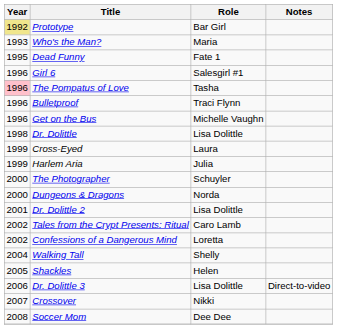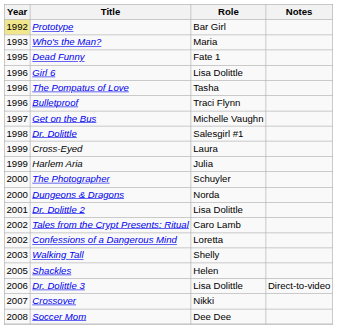 <table class="wikitable sortable">
 <tr>
 <th>Year</th>
 <th>Title</th>
 <th>Role</th>
 <th>Notes</th>
 </tr>
 <tr>
 <td style="background: khaki;">1992</td>
 <td><em><a href='#'>Prototype</a></em></td>
 <td>Bar Girl</td>
 <td></td>
 </tr>
 <tr>
 <td>1993</td>
 <td><em><a href='#'>Who's the Man?</a></em></td>
 <td>Maria</td>
 <td></td>
 </tr>
 <tr>
 <td>1995</td>
 <td><em><a href='#'>Dead Funny</a></em></td>
 <td>Fate 1</td>
 <td></td>
 </tr>
 <tr>
 <td>1996</td>
 <td><em><a href='#'>Girl 6</a></em></td>
-<td>Salesgirl #1</td>
+<td>Lisa Dolittle</td>
 <td></td>
 </tr>
 <tr>
-<td style="background: pink;">1996</td>
+<td>1996</td>
 <td><em><a href='#'>The Pompatus of Love</a></em></td>
 <td>Tasha</td>
 <td></td>
 </tr>
 <tr>
 <td>1996</td>
 <td><em><a href='#'>Bulletproof</a></em></td>
 <td>Traci Flynn</td>
 <td></td>
 </tr>
 <tr>
-<td>1996</td>
+<td>1997</td>
 <td><em><a href='#'>Get on the Bus</a></em></td>
 <td>Michelle Vaughn</td>
 <td></td>
 </tr>
 <tr>
 <td>1998</td>
 <td><em><a href='#'>Dr. Dolittle</a></em></td>
-<td>Lisa Dolittle</td>
+<td>Salesgirl #1</td>
 <td></td>
 </tr>
 <tr>
 <td>1999</td>
 <td><em>Cross-Eyed</em></td>
 <td>Laura</td>
 <td></td>
 </tr>
 <tr>
 <td>1999</td>
 <td><em>Harlem Aria</em></td>
 <td>Julia</td>
 <td></td>
 </tr>
 <tr>
 <td>2000</td>
 <td><em><a href='#'>The Photographer</a></em></td>
 <td>Schuyler</td>
 <td></td>
 </tr>
 <tr>
 <td>2000</td>
 <td><em><a href='#'>Dungeons & Dragons</a></em></td>
 <td>Norda</td>
 <td></td>
 </tr>
 <tr>
 <td>2001</td>
 <td><em><a href='#'>Dr. Dolittle 2</a></em></td>
 <td>Lisa Dolittle</td>
 <td></td>
 </tr>
 <tr>
 <td>2002</td>
 <td><em><a href='#'>Tales from the Crypt Presents: Ritual</a></em></td>
 <td>Caro Lamb</td>
 <td></td>
 </tr>
 <tr>
 <td>2002</td>
 <td><em><a href='#'>Confessions of a Dangerous Mind</a></em></td>
 <td>Loretta</td>
 <td></td>
 </tr>
 <tr>
-<td>2004</td>
+<td>2003</td>
 <td><em><a href='#'>Walking Tall</a></em></td>
 <td>Shelly</td>
 <td></td>
 </tr>
 <tr>
 <td>2005</td>
 <td><em><a href='#'>Shackles</a></em></td>
 <td>Helen</td>
 <td></td>
 </tr>
 <tr>
 <td>2006</td>
 <td><em><a href='#'>Dr. Dolittle 3</a></em></td>
 <td>Lisa Dolittle</td>
 <td>Direct-to-video</td>
 </tr>
 <tr>
 <td>2007</td>
 <td><em><a href='#'>Crossover</a></em></td>
 <td>Nikki</td>
 <td></td>
 </tr>
 <tr>
 <td>2008</td>
 <td><em><a href='#'>Soccer Mom</a></em></td>
 <td>Dee Dee</td>
 <td></td>
 </tr>
 <tr>
 </tr>
 </table>
